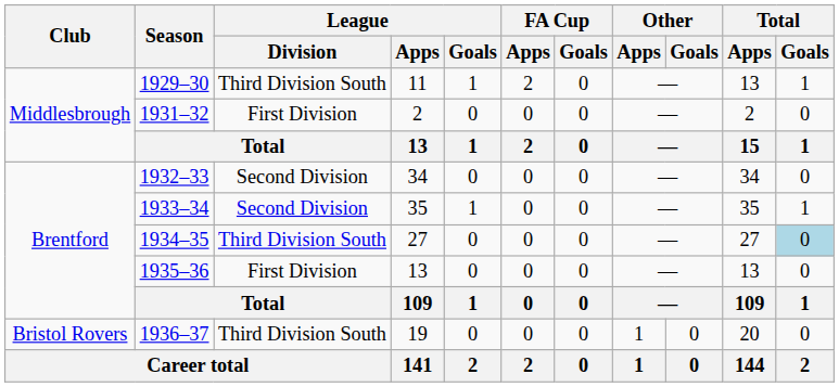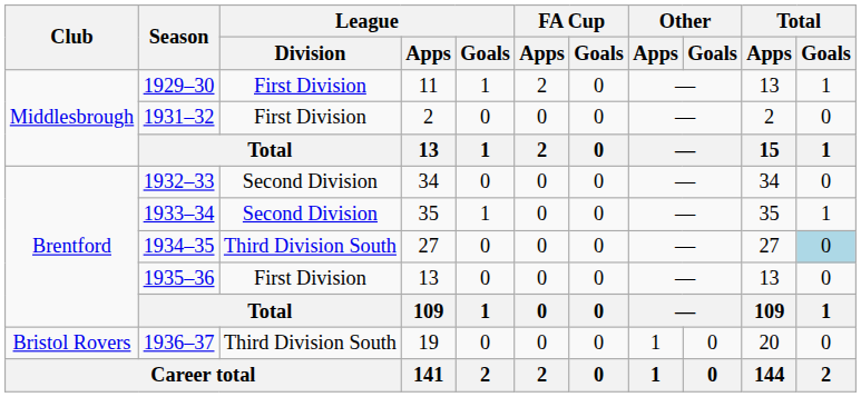 <table class="wikitable" style="text-align: center;">
 <tr>
 <th rowspan="2">Club</th>
 <th rowspan="2">Season</th>
 <th colspan="3">League</th>
 <th colspan="2">FA Cup</th>
 <th colspan="2">Other</th>
 <th colspan="2">Total</th>
 </tr>
 <tr>
 <th>Division</th>
 <th>Apps</th>
 <th>Goals</th>
 <th>Apps</th>
 <th>Goals</th>
 <th>Apps</th>
 <th>Goals</th>
 <th>Apps</th>
 <th>Goals</th>
 </tr>
 <tr>
 <td rowspan="3"><a href='#'>Middlesbrough</a></td>
 <td><a href='#'>1929–30</a></td>
-<td>Third Division South</td>
+<td><a href='#'>First Division</a></td>
 <td>11</td>
 <td>1</td>
 <td>2</td>
 <td>0</td>
 <td colspan="2">—</td>
 <td>13</td>
 <td>1</td>
 </tr>
 <tr>
 <td><a href='#'>1931–32</a></td>
 <td>First Division</td>
 <td>2</td>
 <td>0</td>
 <td>0</td>
 <td>0</td>
 <td colspan="2">—</td>
 <td>2</td>
 <td>0</td>
 </tr>
 <tr>
 <th colspan="2">Total</th>
 <th>13</th>
 <th>1</th>
 <th>2</th>
 <th>0</th>
 <th colspan="2">—</th>
 <th>15</th>
 <th>1</th>
 </tr>
 <tr>
 <td rowspan="5"><a href='#'>Brentford</a></td>
 <td><a href='#'>1932–33</a></td>
 <td>Second Division</td>
 <td>34</td>
 <td>0</td>
 <td>0</td>
 <td>0</td>
 <td colspan="2">—</td>
 <td>34</td>
 <td>0</td>
 </tr>
 <tr>
 <td><a href='#'>1933–34</a></td>
 <td><a href='#'>Second Division</a></td>
 <td>35</td>
 <td>1</td>
 <td>0</td>
 <td>0</td>
 <td colspan="2">—</td>
 <td>35</td>
 <td>1</td>
 </tr>
 <tr>
 <td><a href='#'>1934–35</a></td>
 <td><a href='#'>Third Division South</a></td>
 <td>27</td>
 <td>0</td>
 <td>0</td>
 <td>0</td>
 <td colspan="2">—</td>
 <td>27</td>
 <td style="background: lightblue;">0</td>
 </tr>
 <tr>
 <td><a href='#'>1935–36</a></td>
 <td>First Division</td>
 <td>13</td>
 <td>0</td>
 <td>0</td>
 <td>0</td>
 <td colspan="2">—</td>
 <td>13</td>
 <td>0</td>
 </tr>
 <tr>
 <th colspan="2">Total</th>
 <th>109</th>
 <th>1</th>
 <th>0</th>
 <th>0</th>
 <th colspan="2">—</th>
 <th>109</th>
 <th>1</th>
 </tr>
 <tr>
 <td><a href='#'>Bristol Rovers</a></td>
 <td><a href='#'>1936–37</a></td>
 <td>Third Division South</td>
 <td>19</td>
 <td>0</td>
 <td>0</td>
 <td>0</td>
 <td>1</td>
 <td>0</td>
 <td>20</td>
 <td>0</td>
 </tr>
 <tr>
 <th colspan="3">Career total</th>
 <th>141</th>
 <th>2</th>
 <th>2</th>
 <th>0</th>
 <th>1</th>
 <th>0</th>
 <th>144</th>
 <th>2</th>
 </tr>
 </table>
